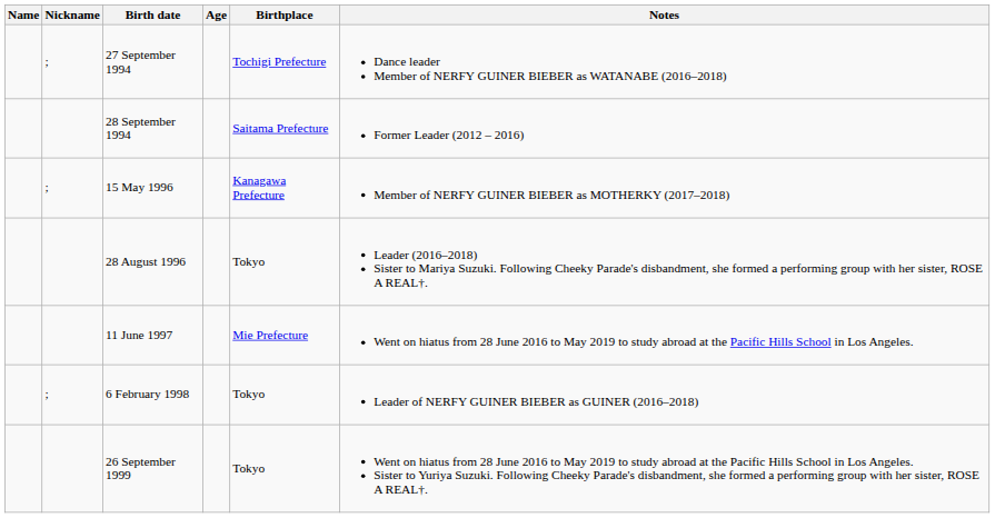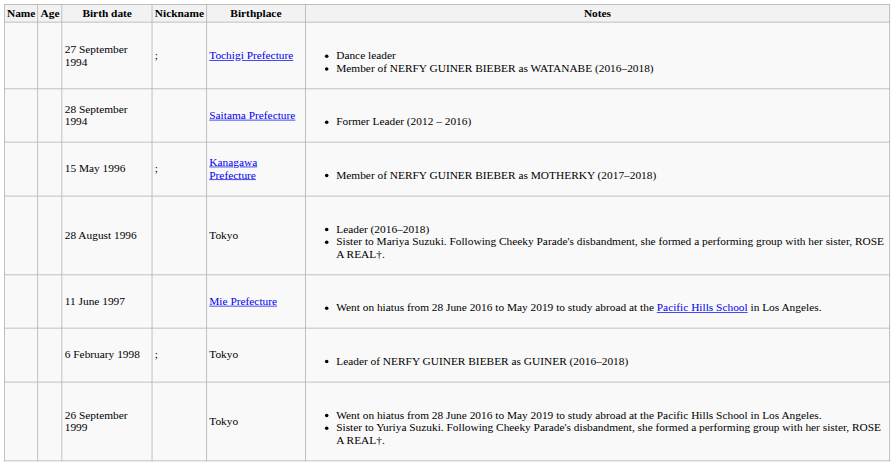 <table class="wikitable">
 <tr>
 <th>Name</th>
+<th>Age</th>
+<th>Birth date</th>
 <th>Nickname</th>
-<th>Birth date</th>
-<th>Age</th>
 <th>Birthplace</th>
 <th>Notes</th>
 </tr>
 <tr>
 <td></td>
+<td></td>
+<td>27 September 1994</td>
 <td>; </td>
-<td>27 September 1994</td>
-<td></td>
 <td><a href='#'>Tochigi Prefecture</a></td>
 <td><br><ul><li>Dance leader</li><li>Member of NERFY GUINER BIEBER as WATANABE (2016–2018)</li></ul></td>
 </tr>
 <tr>
 <td></td>
 <td></td>
 <td>28 September 1994</td>
 <td></td>
 <td><a href='#'>Saitama Prefecture</a></td>
 <td><br><ul><li>Former Leader (2012 – 2016)</li></ul></td>
 </tr>
 <tr>
 <td></td>
+<td></td>
+<td>15 May 1996</td>
 <td>; </td>
-<td>15 May 1996</td>
-<td></td>
 <td><a href='#'>Kanagawa Prefecture</a></td>
 <td><br><ul><li>Member of NERFY GUINER BIEBER as MOTHERKY (2017–2018)</li></ul></td>
 </tr>
 <tr>
 <td></td>
 <td></td>
 <td>28 August 1996</td>
 <td></td>
 <td>Tokyo</td>
 <td><br><ul><li>Leader (2016–2018)</li><li>Sister to Mariya Suzuki. Following Cheeky Parade's disbandment, she formed a performing group with her sister, ROSE A REAL†.</li></ul></td>
 </tr>
 <tr>
 <td></td>
 <td></td>
 <td>11 June 1997</td>
 <td></td>
 <td><a href='#'>Mie Prefecture</a></td>
 <td><br><ul><li>Went on hiatus from 28 June 2016 to May 2019 to study abroad at the <a href='#'>Pacific Hills School</a> in Los Angeles.</li></ul></td>
 </tr>
 <tr>
 <td></td>
+<td></td>
+<td>6 February 1998</td>
 <td>; </td>
-<td>6 February 1998</td>
-<td></td>
 <td>Tokyo</td>
 <td><br><ul><li>Leader of NERFY GUINER BIEBER as GUINER (2016–2018)</li></ul></td>
 </tr>
 <tr>
 <td></td>
 <td></td>
 <td>26 September 1999</td>
 <td></td>
 <td>Tokyo</td>
 <td><br><ul><li>Went on hiatus from 28 June 2016 to May 2019 to study abroad at the Pacific Hills School in Los Angeles.</li><li>Sister to Yuriya Suzuki. Following Cheeky Parade's disbandment, she formed a performing group with her sister, ROSE A REAL†.</li></ul></td>
 </tr>
 </table>
